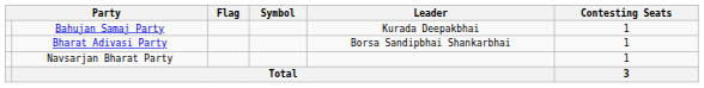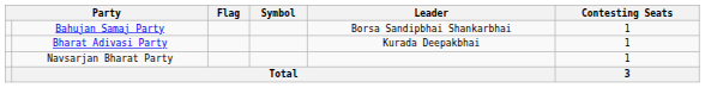 <table class="wikitable" width="60%" style="text-align:center">
 <tr>
 <th colspan="2">Party</th>
 <th>Flag</th>
 <th>Symbol</th>
 <th>Leader</th>
 <th>Contesting Seats</th>
 </tr>
 <tr>
 <td></td>
 <td><a href='#'>Bahujan Samaj Party</a></td>
 <td></td>
 <td></td>
-<td>Kurada Deepakbhai</td>
+<td>Borsa Sandipbhai Shankarbhai</td>
 <td>1</td>
 </tr>
 <tr>
 <td></td>
 <td><a href='#'>Bharat Adivasi Party</a></td>
 <td></td>
 <td></td>
-<td>Borsa Sandipbhai Shankarbhai</td>
+<td>Kurada Deepakbhai</td>
 <td>1</td>
 </tr>
 <tr>
 <td></td>
 <td>Navsarjan Bharat Party</td>
 <td></td>
 <td></td>
 <td></td>
 <td>1</td>
 </tr>
 <tr>
 <th></th>
 <th colspan=4><strong>Total</strong></th>
 <th>3</th>
 </tr>
 </table>
